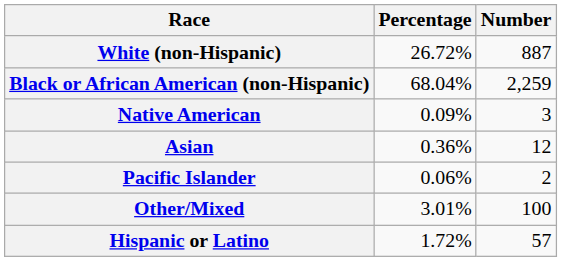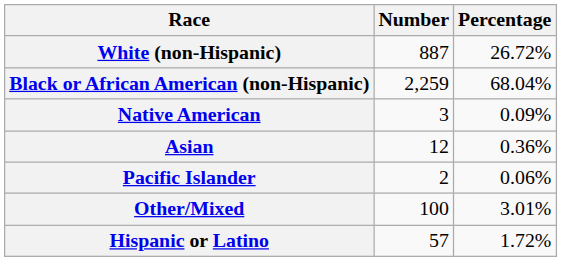 <table class="wikitable" style="text-align:right">
 <tr>
 <th scope="col">Race</th>
+<th scope="col">Number</th>
 <th scope="col">Percentage</th>
-<th scope="col">Number</th>
 </tr>
 <tr>
 <th scope="row"><a href='#'>White</a> (non-Hispanic)</th>
+<td>887</td>
 <td>26.72%</td>
-<td>887</td>
 </tr>
 <tr>
 <th scope="row"><a href='#'>Black or African American</a> (non-Hispanic)</th>
+<td>2,259</td>
 <td>68.04%</td>
-<td>2,259</td>
 </tr>
 <tr>
 <th scope="row"><a href='#'>Native American</a></th>
+<td>3</td>
 <td>0.09%</td>
-<td>3</td>
 </tr>
 <tr>
 <th scope="row"><a href='#'>Asian</a></th>
+<td>12</td>
 <td>0.36%</td>
-<td>12</td>
 </tr>
 <tr>
 <th scope="row"><a href='#'>Pacific Islander</a></th>
+<td>2</td>
 <td>0.06%</td>
-<td>2</td>
 </tr>
 <tr>
 <th scope="row"><a href='#'>Other/Mixed</a></th>
+<td>100</td>
 <td>3.01%</td>
-<td>100</td>
 </tr>
 <tr>
 <th scope="row"><a href='#'>Hispanic</a> or <a href='#'>Latino</a></th>
+<td>57</td>
 <td>1.72%</td>
-<td>57</td>
 </tr>
 </table>
